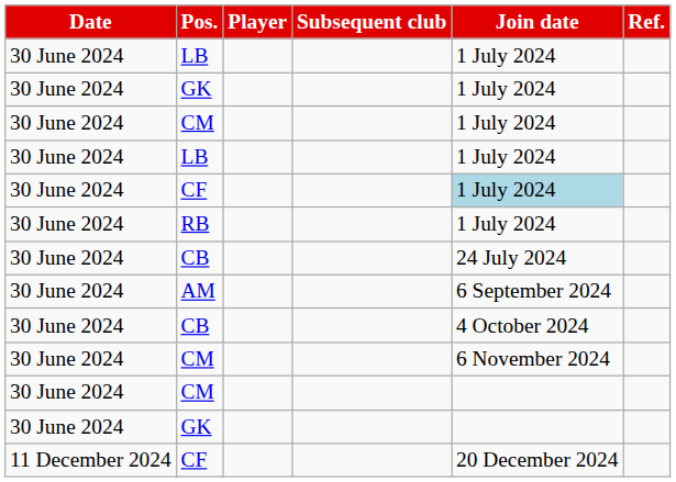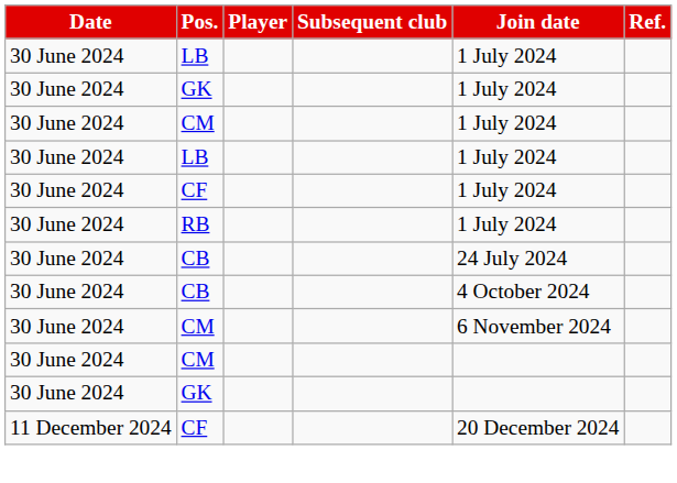 <table class="wikitable plainrowheaders sortable">
 <tr>
 <th style="background:#E00000;color:white">Date</th>
 <th style="background:#E00000;color:white">Pos.</th>
 <th style="background:#E00000;color:white">Player</th>
 <th style="background:#E00000;color:white">Subsequent club</th>
 <th style="background:#E00000;color:white">Join date</th>
 <th style="background:#E00000;color:white">Ref.</th>
 </tr>
 <tr>
 <td>30 June 2024</td>
 <td><a href='#'>LB</a></td>
 <td></td>
 <td></td>
 <td>1 July 2024</td>
 <td></td>
 </tr>
 <tr>
 <td>30 June 2024</td>
 <td><a href='#'>GK</a></td>
 <td></td>
 <td></td>
 <td>1 July 2024</td>
 <td></td>
 </tr>
 <tr>
 <td>30 June 2024</td>
 <td><a href='#'>CM</a></td>
 <td></td>
 <td></td>
 <td>1 July 2024</td>
 <td></td>
 </tr>
 <tr>
 <td>30 June 2024</td>
 <td><a href='#'>LB</a></td>
 <td></td>
 <td></td>
 <td>1 July 2024</td>
 <td></td>
 </tr>
 <tr>
 <td>30 June 2024</td>
 <td><a href='#'>CF</a></td>
 <td></td>
 <td></td>
-<td style="background: lightblue;">1 July 2024</td>
+<td>1 July 2024</td>
 <td></td>
 </tr>
 <tr>
 <td>30 June 2024</td>
 <td><a href='#'>RB</a></td>
 <td></td>
 <td></td>
 <td>1 July 2024</td>
 <td></td>
 </tr>
 <tr>
 <td>30 June 2024</td>
 <td><a href='#'>CB</a></td>
 <td></td>
 <td></td>
 <td>24 July 2024</td>
-<td></td>
-</tr>
-<tr>
-<td>30 June 2024</td>
-<td><a href='#'>AM</a></td>
-<td></td>
-<td></td>
-<td>6 September 2024</td>
 <td></td>
 </tr>
 <tr>
 <td>30 June 2024</td>
 <td><a href='#'>CB</a></td>
 <td></td>
 <td></td>
 <td>4 October 2024</td>
 <td></td>
 </tr>
 <tr>
 <td>30 June 2024</td>
 <td><a href='#'>CM</a></td>
 <td></td>
 <td></td>
 <td>6 November 2024</td>
 <td></td>
 </tr>
 <tr>
 <td>30 June 2024</td>
 <td><a href='#'>CM</a></td>
 <td></td>
 <td></td>
 <td></td>
 <td></td>
 </tr>
 <tr>
 <td>30 June 2024</td>
 <td><a href='#'>GK</a></td>
 <td></td>
 <td></td>
 <td></td>
 <td></td>
 </tr>
 <tr>
 <td>11 December 2024</td>
 <td><a href='#'>CF</a></td>
 <td></td>
 <td></td>
 <td>20 December 2024</td>
 <td></td>
 </tr>
 </table>
